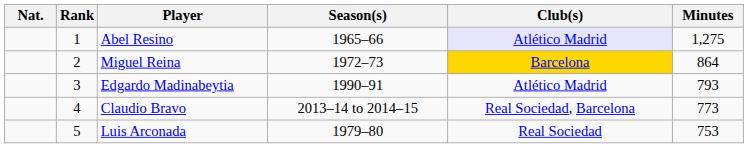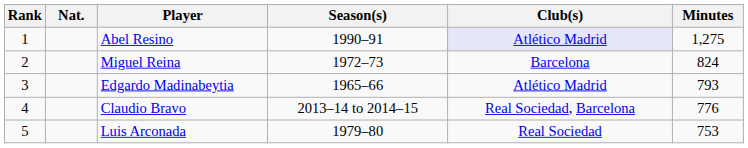 <table class="wikitable" style="text-align: center">
 <tr>
+<th>Rank</th>
 <th width=50>Nat.</th>
-<th>Rank</th>
 <th width=180>Player</th>
 <th width=190>Season(s)</th>
 <th width=240>Club(s)</th>
 <th width=70>Minutes</th>
 </tr>
 <tr>
+<td>1</td>
 <td></td>
-<td>1</td>
 <td align=left><a href='#'>Abel Resino</a></td>
-<td>1965–66</td>
+<td>1990–91</td>
 <td style="background: lavender;"><a href='#'>Atlético Madrid</a></td>
 <td>1,275</td>
 </tr>
 <tr>
+<td>2</td>
 <td></td>
-<td>2</td>
 <td align=left><a href='#'>Miguel Reina</a></td>
 <td>1972–73</td>
-<td style="background: gold;"><a href='#'>Barcelona</a></td>
-<td>864</td>
+<td><a href='#'>Barcelona</a></td>
+<td>824</td>
 </tr>
 <tr>
+<td>3</td>
 <td></td>
-<td>3</td>
 <td align=left><a href='#'>Edgardo Madinabeytia</a></td>
-<td>1990–91</td>
+<td>1965–66</td>
 <td><a href='#'>Atlético Madrid</a></td>
 <td>793</td>
 </tr>
 <tr>
+<td>4</td>
 <td></td>
-<td>4</td>
 <td align=left><a href='#'>Claudio Bravo</a></td>
 <td>2013–14 to 2014–15</td>
 <td><a href='#'>Real Sociedad</a>, <a href='#'>Barcelona</a></td>
-<td>773</td>
+<td>776</td>
 </tr>
 <tr>
+<td>5</td>
 <td></td>
-<td>5</td>
 <td align=left><a href='#'>Luis Arconada</a></td>
 <td>1979–80</td>
 <td><a href='#'>Real Sociedad</a></td>
 <td>753</td>
 </tr>
 </table>
